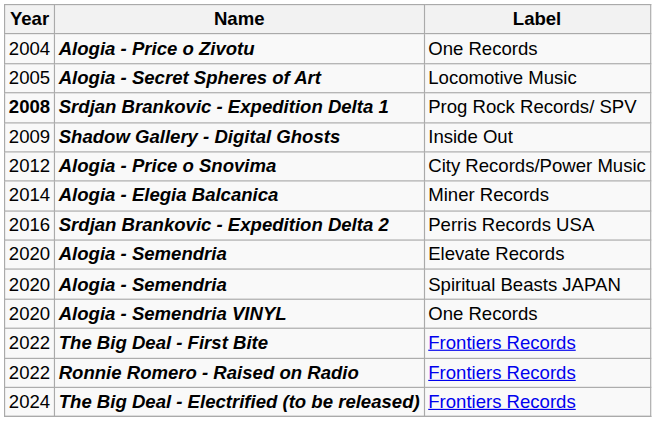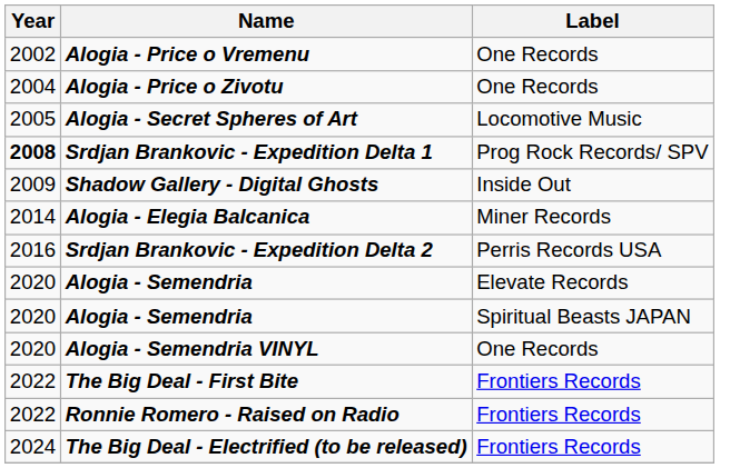 <table class="wikitable">
 <tr>
 <th>Year</th>
 <th>Name</th>
 <th>Label</th>
+</tr>
+<tr>
+<td>2002</td>
+<td><strong><em>Alogia - Price o Vremenu</em></strong></td>
+<td>One Records</td>
 </tr>
 <tr>
 <td>2004</td>
 <td><strong><em>Alogia - Price o Zivotu</em></strong></td>
 <td>One Records</td>
 </tr>
 <tr>
 <td>2005</td>
 <td><strong><em>Alogia - Secret Spheres of Art</em></strong></td>
 <td>Locomotive Music</td>
 </tr>
 <tr>
 <td><strong>2008</strong></td>
 <td><strong><em>Srdjan Brankovic - Expedition Delta 1</em></strong></td>
 <td>Prog Rock Records/ SPV</td>
 </tr>
 <tr>
 <td>2009</td>
 <td><strong><em>Shadow Gallery - Digital Ghosts</em></strong></td>
 <td>Inside Out</td>
-</tr>
-<tr>
-<td>2012</td>
-<td><strong><em>Alogia - Price o Snovima</em></strong></td>
-<td>City Records/Power Music</td>
 </tr>
 <tr>
 <td>2014</td>
 <td><strong><em>Alogia - Elegia Balcanica</em></strong></td>
 <td>Miner Records</td>
 </tr>
 <tr>
 <td>2016</td>
 <td><strong><em>Srdjan Brankovic - Expedition Delta 2</em></strong></td>
 <td>Perris Records USA</td>
 </tr>
 <tr>
 <td>2020</td>
 <td><strong><em>Alogia - Semendria</em></strong></td>
 <td>Elevate Records</td>
 </tr>
 <tr>
 <td>2020</td>
 <td><strong><em>Alogia - Semendria</em></strong></td>
 <td>Spiritual Beasts JAPAN</td>
 </tr>
 <tr>
 <td>2020</td>
 <td><strong><em>Alogia - Semendria VINYL</em></strong></td>
 <td>One Records</td>
 </tr>
 <tr>
 <td>2022</td>
 <td><strong><em>The Big Deal - First Bite</em></strong></td>
 <td><a href='#'>Frontiers Records</a></td>
 </tr>
 <tr>
 <td>2022</td>
 <td><strong><em>Ronnie Romero - Raised on Radio</em></strong></td>
 <td><a href='#'>Frontiers Records</a></td>
 </tr>
 <tr>
 <td>2024</td>
 <td><strong><em>The Big Deal - Electrified (to be released)</em></strong></td>
 <td><a href='#'>Frontiers Records</a></td>
 </tr>
 <tr>
 </tr>
 </table>
